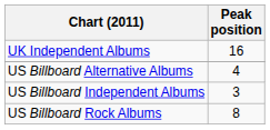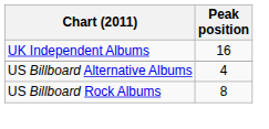 <table class="wikitable sortable">
 <tr>
 <th>Chart (2011)</th>
 <th>Peak<br>position</th>
 </tr>
 <tr>
 <td><a href='#'>UK Independent Albums</a></td>
 <td align="center">16</td>
 </tr>
 <tr>
 </tr>
 <tr>
 <td>US <em>Billboard</em> <a href='#'>Alternative Albums</a></td>
 <td align="center">4</td>
 </tr>
 <tr>
-<td>US <em>Billboard</em> <a href='#'>Independent Albums</a></td>
-<td align="center">3</td>
-</tr>
-<tr>
 <td>US <em>Billboard</em> <a href='#'>Rock Albums</a></td>
 <td align="center">8</td>
 </tr>
 </table>
